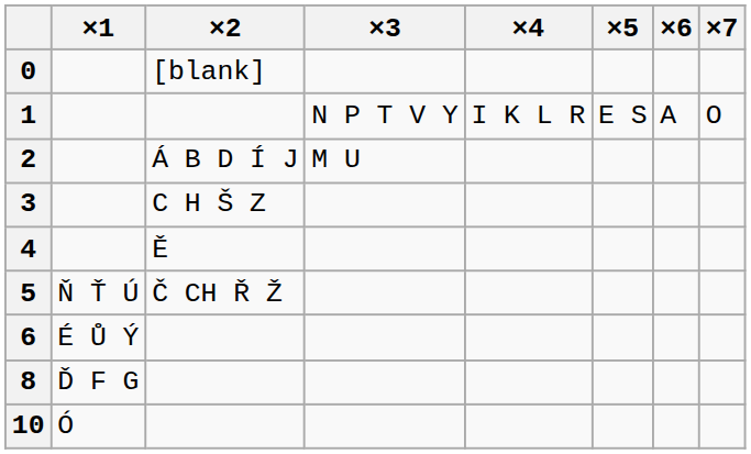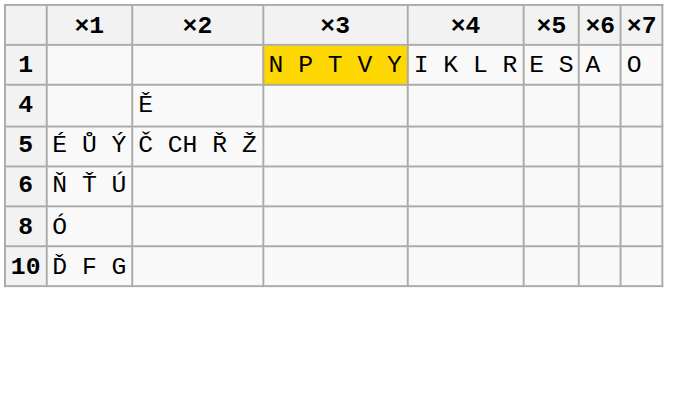 <table class="wikitable floatright">
 <tr>
 <th></th>
 <th>×1</th>
 <th>×2</th>
 <th>×3</th>
 <th>×4</th>
 <th>×5</th>
 <th>×6</th>
 <th>×7</th>
 </tr>
 <tr>
-<th>0</th>
-<td></td>
-<td>[blank]</td>
-<td></td>
-<td></td>
-<td></td>
-<td></td>
-<td></td>
-</tr>
-<tr>
 <th>1</th>
 <td></td>
 <td></td>
-<td>N P T V Y</td>
+<td style="background: gold;">N P T V Y</td>
 <td>I K L R</td>
 <td>E S</td>
 <td>A</td>
 <td>O</td>
-</tr>
-<tr>
-<th>2</th>
-<td></td>
-<td>Á B D Í J</td>
-<td>M U</td>
-<td></td>
-<td></td>
-<td></td>
-<td></td>
-</tr>
-<tr>
-<th>3</th>
-<td></td>
-<td>C H Š Z</td>
-<td></td>
-<td></td>
-<td></td>
-<td></td>
-<td></td>
 </tr>
 <tr>
 <th>4</th>
 <td></td>
 <td>Ě</td>
 <td></td>
 <td></td>
 <td></td>
 <td></td>
 <td></td>
 </tr>
 <tr>
 <th>5</th>
-<td>Ň Ť Ú</td>
+<td>É Ů Ý</td>
 <td>Č CH Ř Ž</td>
 <td></td>
 <td></td>
 <td></td>
 <td></td>
 <td></td>
 </tr>
 <tr>
 <th>6</th>
-<td>É Ů Ý</td>
+<td>Ň Ť Ú</td>
 <td></td>
 <td></td>
 <td></td>
 <td></td>
 <td></td>
 <td></td>
 </tr>
 <tr>
 <th>8</th>
-<td>Ď F G</td>
+<td>Ó</td>
 <td></td>
 <td></td>
 <td></td>
 <td></td>
 <td></td>
 <td></td>
 </tr>
 <tr>
 <th>10</th>
-<td>Ó</td>
+<td>Ď F G</td>
 <td></td>
 <td></td>
 <td></td>
 <td></td>
 <td></td>
 <td></td>
 </tr>
 </table>
